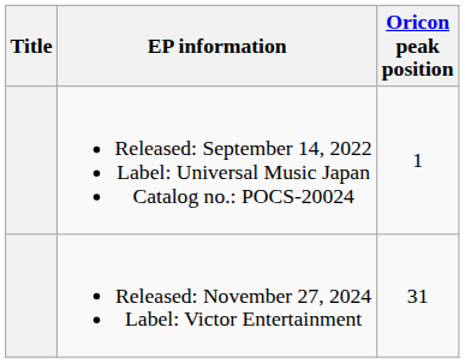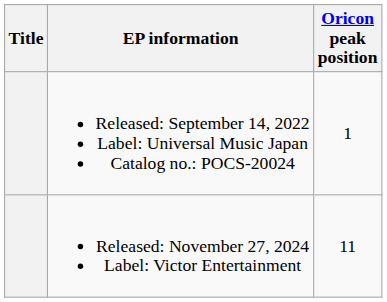 <table class="wikitable plainrowheaders" style="text-align:center">
 <tr>
 <th scope="col">Title</th>
 <th scope="col">EP information</th>
 <th scope="col"><a href='#'>Oricon</a><br>peak<br>position</th>
 </tr>
 <tr>
 <th scope="row"></th>
 <td><br><ul><li>Released: September 14, 2022</li><li>Label: Universal Music Japan</li><li>Catalog no.: POCS-20024</li></ul></td>
 <td>1</td>
 </tr>
 <tr>
 <th scope="row"></th>
 <td><br><ul><li>Released: November 27, 2024</li><li>Label: Victor Entertainment</li></ul></td>
-<td>31</td>
+<td>11</td>
 </tr>
 </table>
